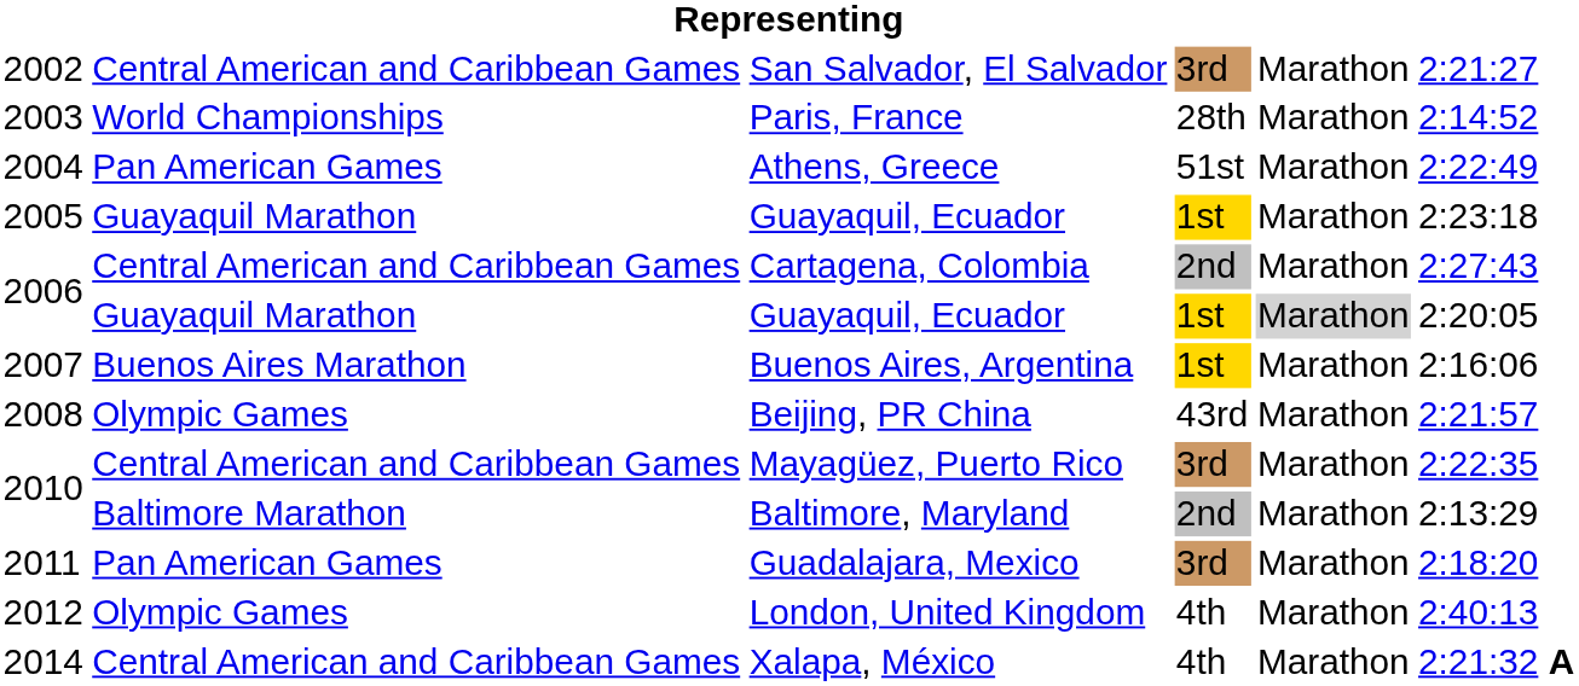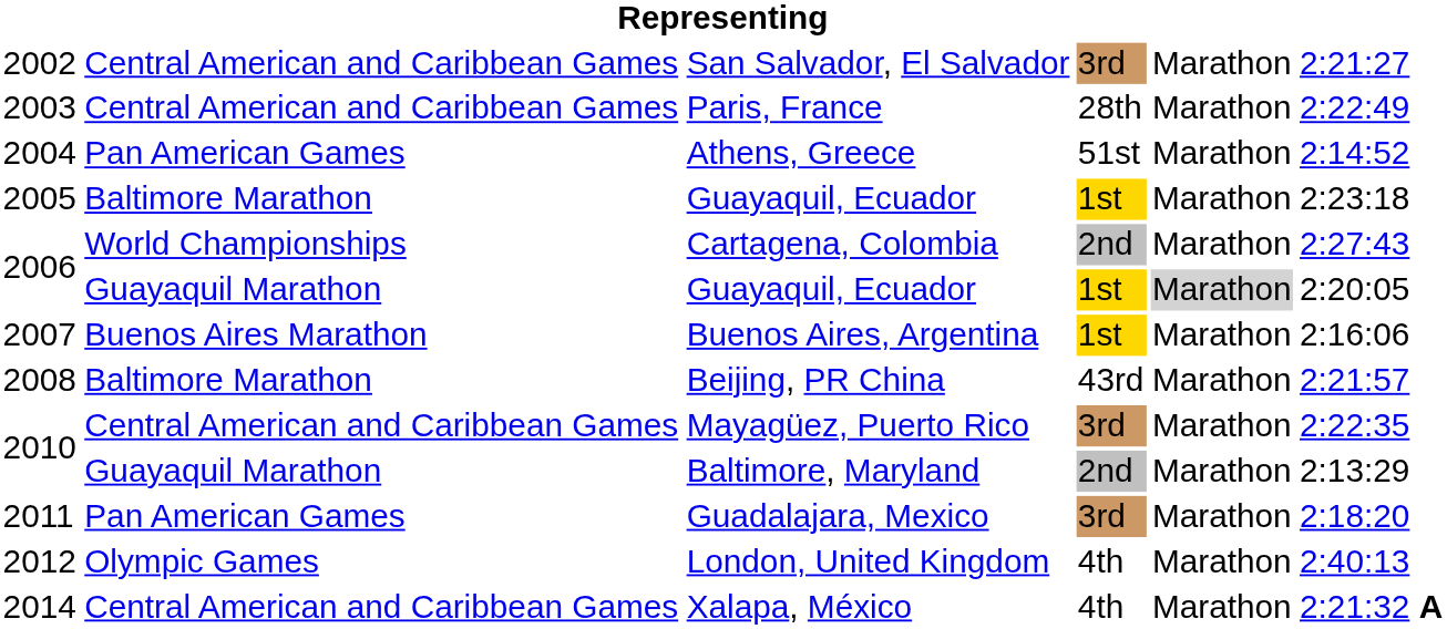 <table>
 <tr>
 <th colspan="6">Representing </th>
 </tr>
 <tr>
 <td>2002</td>
 <td><a href='#'>Central American and Caribbean Games</a></td>
 <td><a href='#'>San Salvador</a>, <a href='#'>El Salvador</a></td>
 <td bgcolor="cc9966">3rd</td>
 <td>Marathon</td>
 <td><a href='#'>2:21:27</a></td>
 </tr>
 <tr>
 <td>2003</td>
-<td><a href='#'>World Championships</a></td>
+<td><a href='#'>Central American and Caribbean Games</a></td>
 <td><a href='#'>Paris, France</a></td>
 <td>28th</td>
 <td>Marathon</td>
-<td><a href='#'>2:14:52</a></td>
+<td><a href='#'>2:22:49</a></td>
 </tr>
 <tr>
 <td>2004</td>
 <td><a href='#'>Pan American Games</a></td>
 <td><a href='#'>Athens, Greece</a></td>
 <td>51st</td>
 <td>Marathon</td>
-<td><a href='#'>2:22:49</a></td>
+<td><a href='#'>2:14:52</a></td>
 </tr>
 <tr>
 <td>2005</td>
-<td><a href='#'>Guayaquil Marathon</a></td>
+<td><a href='#'>Baltimore Marathon</a></td>
 <td><a href='#'>Guayaquil, Ecuador</a></td>
 <td bgcolor="gold">1st</td>
 <td>Marathon</td>
 <td>2:23:18</td>
 </tr>
 <tr>
 <td rowspan=2>2006</td>
-<td><a href='#'>Central American and Caribbean Games</a></td>
+<td><a href='#'>World Championships</a></td>
 <td><a href='#'>Cartagena, Colombia</a></td>
 <td bgcolor="silver">2nd</td>
 <td>Marathon</td>
 <td><a href='#'>2:27:43</a></td>
 </tr>
 <tr>
 <td><a href='#'>Guayaquil Marathon</a></td>
 <td><a href='#'>Guayaquil, Ecuador</a></td>
 <td bgcolor="gold">1st</td>
 <td style="background: lightgrey;">Marathon</td>
 <td>2:20:05</td>
 </tr>
 <tr>
 <td>2007</td>
 <td><a href='#'>Buenos Aires Marathon</a></td>
 <td><a href='#'>Buenos Aires, Argentina</a></td>
 <td bgcolor="gold">1st</td>
 <td>Marathon</td>
 <td>2:16:06</td>
 </tr>
 <tr>
 <td>2008</td>
-<td><a href='#'>Olympic Games</a></td>
+<td><a href='#'>Baltimore Marathon</a></td>
 <td><a href='#'>Beijing</a>, <a href='#'>PR China</a></td>
 <td>43rd</td>
 <td>Marathon</td>
 <td><a href='#'>2:21:57</a></td>
 </tr>
 <tr>
 <td rowspan=2>2010</td>
 <td><a href='#'>Central American and Caribbean Games</a></td>
 <td><a href='#'>Mayagüez, Puerto Rico</a></td>
 <td bgcolor="cc9966">3rd</td>
 <td>Marathon</td>
 <td><a href='#'>2:22:35</a></td>
 </tr>
 <tr>
-<td><a href='#'>Baltimore Marathon</a></td>
+<td><a href='#'>Guayaquil Marathon</a></td>
 <td><a href='#'>Baltimore</a>, <a href='#'>Maryland</a></td>
 <td bgcolor="silver">2nd</td>
 <td>Marathon</td>
 <td>2:13:29</td>
 </tr>
 <tr>
 <td>2011</td>
 <td><a href='#'>Pan American Games</a></td>
 <td><a href='#'>Guadalajara, Mexico</a></td>
 <td bgcolor="cc9966">3rd</td>
 <td>Marathon</td>
 <td><a href='#'>2:18:20</a></td>
 </tr>
 <tr>
 <td>2012</td>
 <td><a href='#'>Olympic Games</a></td>
 <td><a href='#'>London, United Kingdom</a></td>
 <td>4th</td>
 <td>Marathon</td>
 <td><a href='#'>2:40:13</a></td>
 </tr>
 <tr>
 <td>2014</td>
 <td><a href='#'>Central American and Caribbean Games</a></td>
 <td><a href='#'>Xalapa</a>, <a href='#'>México</a></td>
 <td>4th</td>
 <td>Marathon</td>
 <td><a href='#'>2:21:32</a> <strong>A</strong></td>
 </tr>
 </table>
